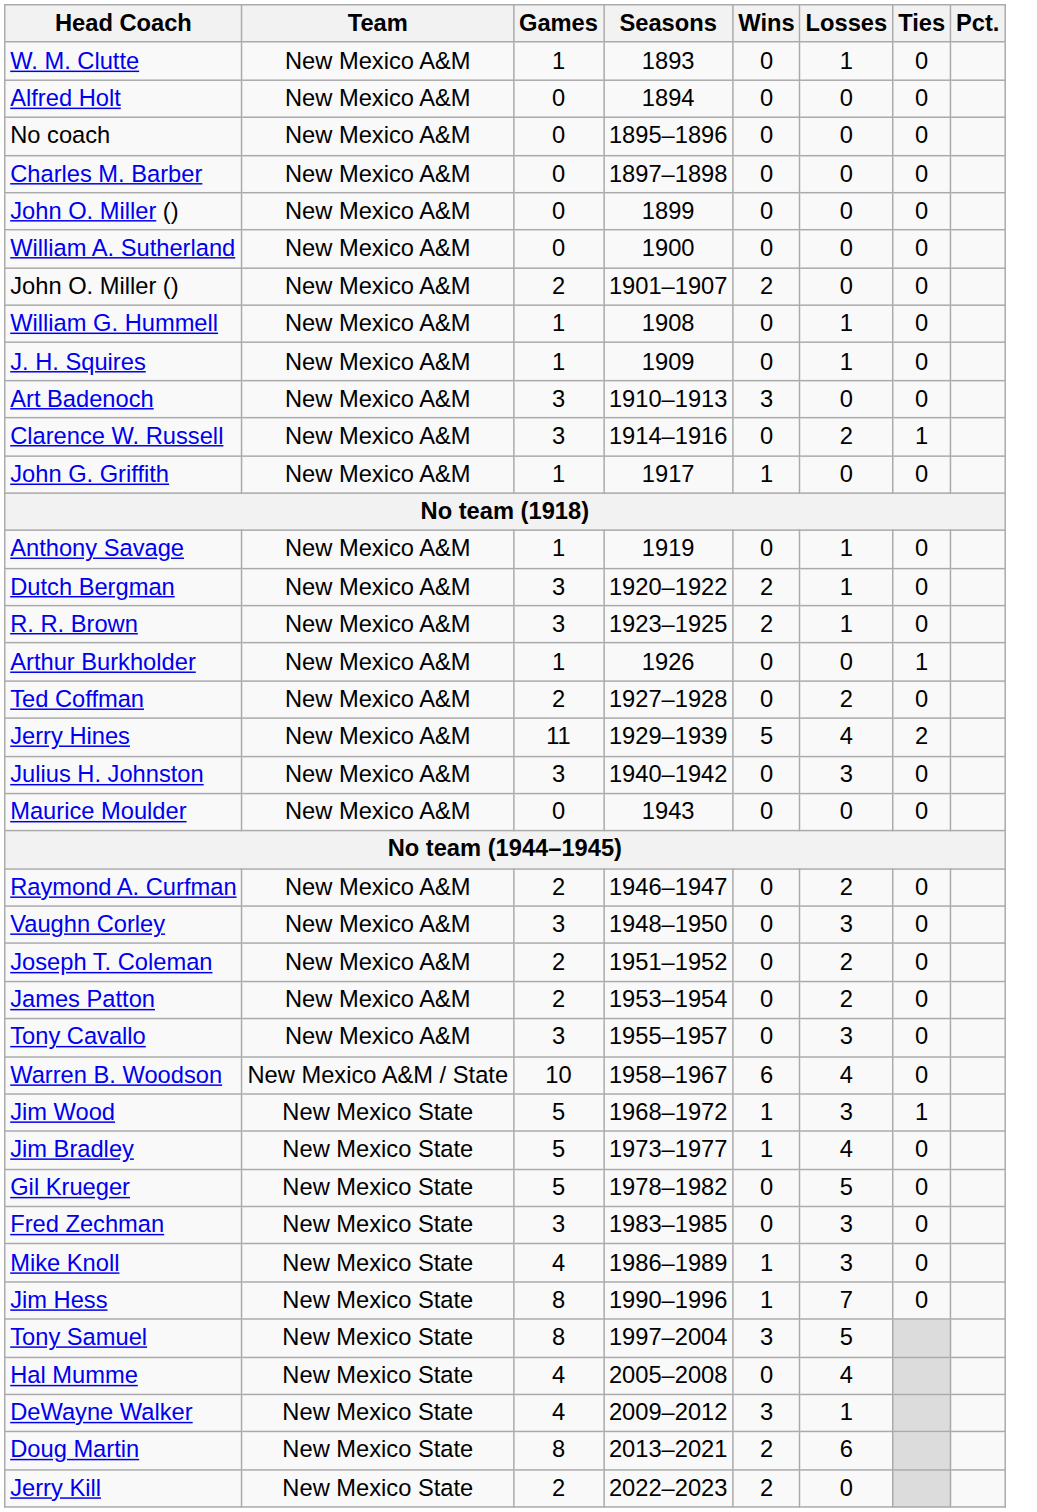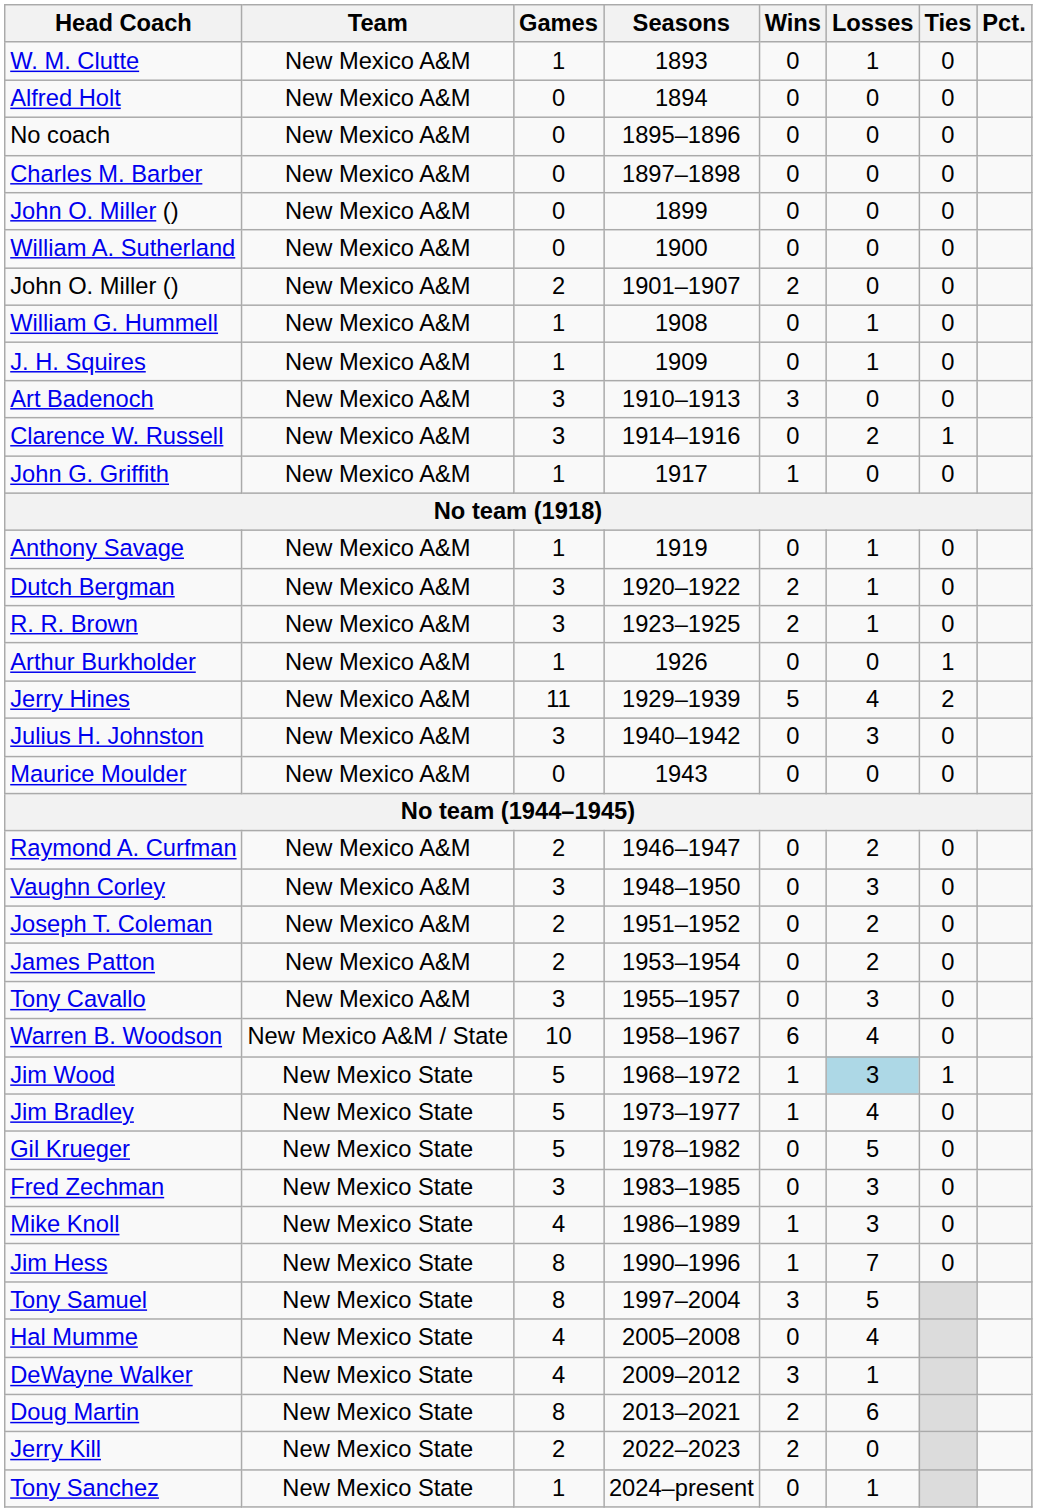 <table class="sortable wikitable" style="text-align:center">
 <tr>
 <th>Head Coach</th>
 <th>Team</th>
 <th>Games</th>
 <th>Seasons</th>
 <th>Wins</th>
 <th>Losses</th>
 <th>Ties</th>
 <th>Pct.</th>
 </tr>
 <tr>
 <td align=left><a href='#'>W. M. Clutte</a></td>
 <td>New Mexico A&M</td>
 <td>1</td>
 <td>1893</td>
 <td>0</td>
 <td>1</td>
 <td>0</td>
 <td></td>
 </tr>
 <tr>
 <td align=left><a href='#'>Alfred Holt</a></td>
 <td>New Mexico A&M</td>
 <td>0</td>
 <td>1894</td>
 <td>0</td>
 <td>0</td>
 <td>0</td>
 <td></td>
 </tr>
 <tr>
 <td align=left>No coach</td>
 <td>New Mexico A&M</td>
 <td>0</td>
 <td>1895–1896</td>
 <td>0</td>
 <td>0</td>
 <td>0</td>
 <td></td>
 </tr>
 <tr>
 <td align=left><a href='#'>Charles M. Barber</a></td>
 <td>New Mexico A&M</td>
 <td>0</td>
 <td>1897–1898</td>
 <td>0</td>
 <td>0</td>
 <td>0</td>
 <td></td>
 </tr>
 <tr>
 <td align=left><a href='#'>John O. Miller</a> ()</td>
 <td>New Mexico A&M</td>
 <td>0</td>
 <td>1899</td>
 <td>0</td>
 <td>0</td>
 <td>0</td>
 <td></td>
 </tr>
 <tr>
 <td align=left><a href='#'>William A. Sutherland</a></td>
 <td>New Mexico A&M</td>
 <td>0</td>
 <td>1900</td>
 <td>0</td>
 <td>0</td>
 <td>0</td>
 <td></td>
 </tr>
 <tr>
 <td align=left>John O. Miller ()</td>
 <td>New Mexico A&M</td>
 <td>2</td>
 <td>1901–1907</td>
 <td>2</td>
 <td>0</td>
 <td>0</td>
 <td></td>
 </tr>
 <tr>
 <td align=left><a href='#'>William G. Hummell</a></td>
 <td>New Mexico A&M</td>
 <td>1</td>
 <td>1908</td>
 <td>0</td>
 <td>1</td>
 <td>0</td>
 <td></td>
 </tr>
 <tr>
 <td align=left><a href='#'>J. H. Squires</a></td>
 <td>New Mexico A&M</td>
 <td>1</td>
 <td>1909</td>
 <td>0</td>
 <td>1</td>
 <td>0</td>
 <td></td>
 </tr>
 <tr>
 <td align=left><a href='#'>Art Badenoch</a></td>
 <td>New Mexico A&M</td>
 <td>3</td>
 <td>1910–1913</td>
 <td>3</td>
 <td>0</td>
 <td>0</td>
 <td></td>
 </tr>
 <tr>
 <td align=left><a href='#'>Clarence W. Russell</a></td>
 <td>New Mexico A&M</td>
 <td>3</td>
 <td>1914–1916</td>
 <td>0</td>
 <td>2</td>
 <td>1</td>
 <td></td>
 </tr>
 <tr>
 <td align=left><a href='#'>John G. Griffith</a></td>
 <td>New Mexico A&M</td>
 <td>1</td>
 <td>1917</td>
 <td>1</td>
 <td>0</td>
 <td>0</td>
 <td></td>
 </tr>
 <tr>
 <th colspan=8>No team (1918)</th>
 </tr>
 <tr>
 <td align=left><a href='#'>Anthony Savage</a></td>
 <td>New Mexico A&M</td>
 <td>1</td>
 <td>1919</td>
 <td>0</td>
 <td>1</td>
 <td>0</td>
 <td></td>
 </tr>
 <tr>
 <td align=left><a href='#'>Dutch Bergman</a></td>
 <td>New Mexico A&M</td>
 <td>3</td>
 <td>1920–1922</td>
 <td>2</td>
 <td>1</td>
 <td>0</td>
 <td></td>
 </tr>
 <tr>
 <td align=left><a href='#'>R. R. Brown</a></td>
 <td>New Mexico A&M</td>
 <td>3</td>
 <td>1923–1925</td>
 <td>2</td>
 <td>1</td>
 <td>0</td>
 <td></td>
 </tr>
 <tr>
 <td align=left><a href='#'>Arthur Burkholder</a></td>
 <td>New Mexico A&M</td>
 <td>1</td>
 <td>1926</td>
 <td>0</td>
 <td>0</td>
 <td>1</td>
 <td></td>
 </tr>
 <tr>
-<td align=left><a href='#'>Ted Coffman</a></td>
-<td>New Mexico A&M</td>
-<td>2</td>
-<td>1927–1928</td>
-<td>0</td>
-<td>2</td>
-<td>0</td>
-<td></td>
-</tr>
-<tr>
 <td align=left><a href='#'>Jerry Hines</a></td>
 <td>New Mexico A&M</td>
 <td>11</td>
 <td>1929–1939</td>
 <td>5</td>
 <td>4</td>
 <td>2</td>
 <td></td>
 </tr>
 <tr>
 <td align=left><a href='#'>Julius H. Johnston</a></td>
 <td>New Mexico A&M</td>
 <td>3</td>
 <td>1940–1942</td>
 <td>0</td>
 <td>3</td>
 <td>0</td>
 <td></td>
 </tr>
 <tr>
 <td align=left><a href='#'>Maurice Moulder</a></td>
 <td>New Mexico A&M</td>
 <td>0</td>
 <td>1943</td>
 <td>0</td>
 <td>0</td>
 <td>0</td>
 <td></td>
 </tr>
 <tr>
 <th colspan=8>No team (1944–1945)</th>
 </tr>
 <tr>
 <td align=left><a href='#'>Raymond A. Curfman</a></td>
 <td>New Mexico A&M</td>
 <td>2</td>
 <td>1946–1947</td>
 <td>0</td>
 <td>2</td>
 <td>0</td>
 <td></td>
 </tr>
 <tr>
 <td align=left><a href='#'>Vaughn Corley</a></td>
 <td>New Mexico A&M</td>
 <td>3</td>
 <td>1948–1950</td>
 <td>0</td>
 <td>3</td>
 <td>0</td>
 <td></td>
 </tr>
 <tr>
 <td align=left><a href='#'>Joseph T. Coleman</a></td>
 <td>New Mexico A&M</td>
 <td>2</td>
 <td>1951–1952</td>
 <td>0</td>
 <td>2</td>
 <td>0</td>
 <td></td>
 </tr>
 <tr>
 <td align=left><a href='#'>James Patton</a></td>
 <td>New Mexico A&M</td>
 <td>2</td>
 <td>1953–1954</td>
 <td>0</td>
 <td>2</td>
 <td>0</td>
 <td></td>
 </tr>
 <tr>
 <td align=left><a href='#'>Tony Cavallo</a></td>
 <td>New Mexico A&M</td>
 <td>3</td>
 <td>1955–1957</td>
 <td>0</td>
 <td>3</td>
 <td>0</td>
 <td></td>
 </tr>
 <tr>
 <td align=left><a href='#'>Warren B. Woodson</a></td>
 <td>New Mexico A&M / State</td>
 <td>10</td>
 <td>1958–1967</td>
 <td>6</td>
 <td>4</td>
 <td>0</td>
 <td></td>
 </tr>
 <tr>
 <td align=left><a href='#'>Jim Wood</a></td>
 <td>New Mexico State</td>
 <td>5</td>
 <td>1968–1972</td>
 <td>1</td>
-<td>3</td>
+<td style="background: lightblue;">3</td>
 <td>1</td>
 <td></td>
 </tr>
 <tr>
 <td align=left><a href='#'>Jim Bradley</a></td>
 <td>New Mexico State</td>
 <td>5</td>
 <td>1973–1977</td>
 <td>1</td>
 <td>4</td>
 <td>0</td>
 <td></td>
 </tr>
 <tr>
 <td align=left><a href='#'>Gil Krueger</a></td>
 <td>New Mexico State</td>
 <td>5</td>
 <td>1978–1982</td>
 <td>0</td>
 <td>5</td>
 <td>0</td>
 <td></td>
 </tr>
 <tr>
 <td align=left><a href='#'>Fred Zechman</a></td>
 <td>New Mexico State</td>
 <td>3</td>
 <td>1983–1985</td>
 <td>0</td>
 <td>3</td>
 <td>0</td>
 <td></td>
 </tr>
 <tr>
 <td align=left><a href='#'>Mike Knoll</a></td>
 <td>New Mexico State</td>
 <td>4</td>
 <td>1986–1989</td>
 <td>1</td>
 <td>3</td>
 <td>0</td>
 <td></td>
 </tr>
 <tr>
 <td align=left><a href='#'>Jim Hess</a></td>
 <td>New Mexico State</td>
 <td>8</td>
 <td>1990–1996</td>
 <td>1</td>
 <td>7</td>
 <td>0</td>
 <td></td>
 </tr>
 <tr>
 <td align=left><a href='#'>Tony Samuel</a></td>
 <td>New Mexico State</td>
 <td>8</td>
 <td>1997–2004</td>
 <td>3</td>
 <td>5</td>
 <td style="background:#DCDCDC;"> </td>
 <td></td>
 </tr>
 <tr>
 <td align=left><a href='#'>Hal Mumme</a></td>
 <td>New Mexico State</td>
 <td>4</td>
 <td>2005–2008</td>
 <td>0</td>
 <td>4</td>
 <td style="background:#DCDCDC;"> </td>
 <td></td>
 </tr>
 <tr>
 <td align=left><a href='#'>DeWayne Walker</a></td>
 <td>New Mexico State</td>
 <td>4</td>
 <td>2009–2012</td>
 <td>3</td>
 <td>1</td>
 <td style="background:#DCDCDC;"> </td>
 <td></td>
 </tr>
 <tr>
 <td align=left><a href='#'>Doug Martin</a></td>
 <td>New Mexico State</td>
 <td>8</td>
 <td>2013–2021</td>
 <td>2</td>
 <td>6</td>
 <td style="background:#DCDCDC;"> </td>
 <td></td>
 </tr>
 <tr>
 <td align=left><a href='#'>Jerry Kill</a></td>
 <td>New Mexico State</td>
 <td>2</td>
 <td>2022–2023</td>
 <td>2</td>
 <td>0</td>
 <td style="background:#DCDCDC;"> </td>
 <td></td>
 </tr>
+<tr>
+<td align=left><a href='#'>Tony Sanchez</a></td>
+<td>New Mexico State</td>
+<td>1</td>
+<td>2024–present</td>
+<td>0</td>
+<td>1</td>
+<td style="background:#DCDCDC;"> </td>
+<td></td>
+</tr>
 </table>
